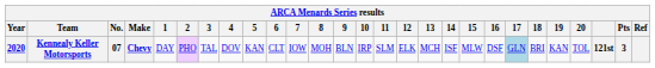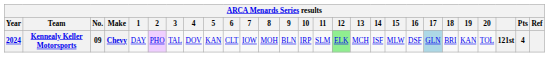 <table class="wikitable" style="text-align:center; font-size:75%">
 <tr>
 <th colspan=27><a href='#'>ARCA Menards Series</a> results</th>
 </tr>
 <tr>
 <th>Year</th>
 <th>Team</th>
 <th>No.</th>
 <th>Make</th>
 <th>1</th>
 <th>2</th>
 <th>3</th>
 <th>4</th>
 <th>5</th>
 <th>6</th>
 <th>7</th>
 <th>8</th>
 <th>9</th>
 <th>10</th>
 <th>11</th>
 <th>12</th>
 <th>13</th>
 <th>14</th>
 <th>15</th>
 <th>16</th>
 <th>17</th>
 <th>18</th>
 <th>19</th>
 <th>20</th>
 <th></th>
 <th>Pts</th>
 <th>Ref</th>
 </tr>
 <tr>
-<th><a href='#'>2020</a></th>
+<th><a href='#'>2024</a></th>
 <th><a href='#'>Kennealy Keller Motorsports</a></th>
-<th>07</th>
+<th>09</th>
 <th><a href='#'>Chevy</a></th>
 <td><a href='#'>DAY</a></td>
 <td style="background:#EFCFFF;"><a href='#'>PHO</a><br></td>
 <td><a href='#'>TAL</a></td>
 <td><a href='#'>DOV</a></td>
 <td><a href='#'>KAN</a></td>
 <td><a href='#'>CLT</a></td>
 <td><a href='#'>IOW</a></td>
 <td><a href='#'>MOH</a></td>
 <td><a href='#'>BLN</a></td>
 <td><a href='#'>IRP</a></td>
 <td><a href='#'>SLM</a></td>
-<td><a href='#'>ELK</a></td>
+<td style="background: lightgreen;"><a href='#'>ELK</a></td>
 <td><a href='#'>MCH</a></td>
 <td><a href='#'>ISF</a></td>
 <td><a href='#'>MLW</a></td>
 <td><a href='#'>DSF</a></td>
 <td style="background: lightblue;"><a href='#'>GLN</a></td>
 <td><a href='#'>BRI</a></td>
 <td><a href='#'>KAN</a></td>
 <td><a href='#'>TOL</a></td>
 <th>121st</th>
-<th>3</th>
+<th>4</th>
 <th></th>
 </tr>
 </table>
